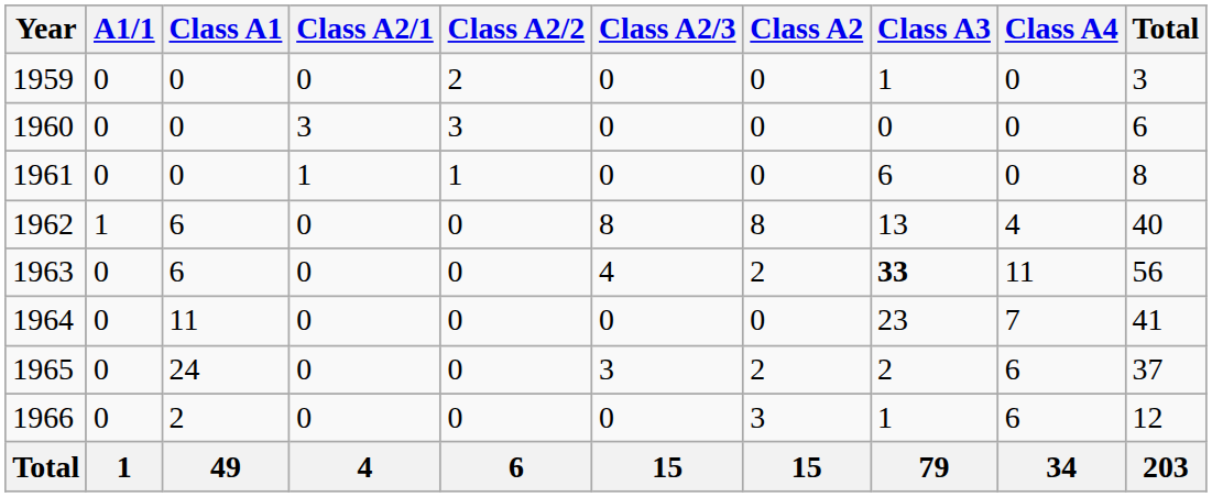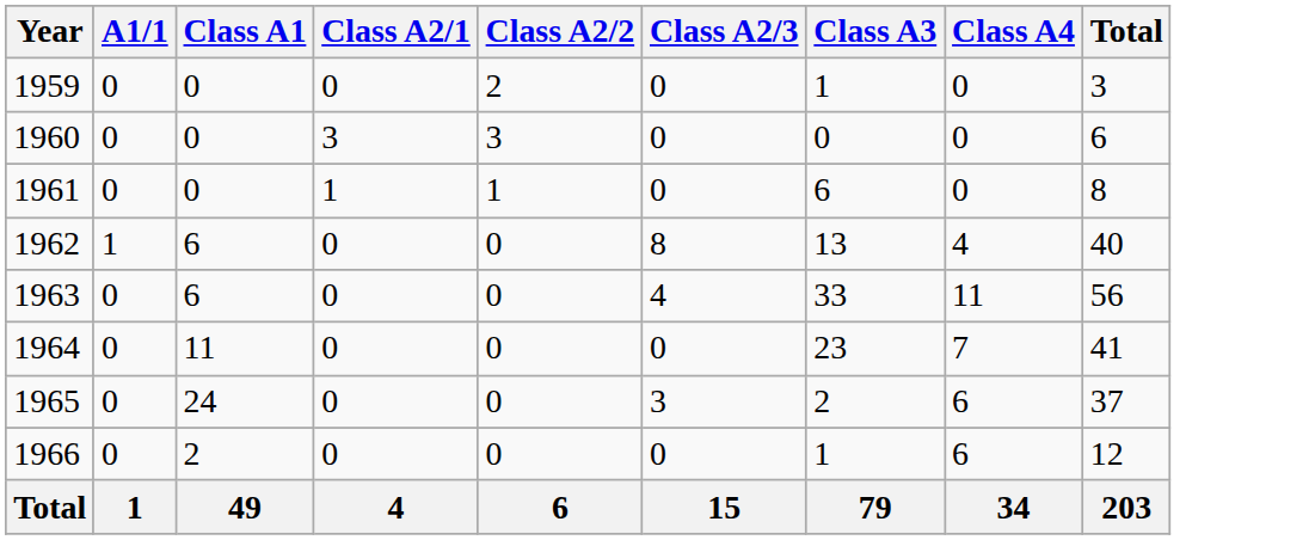 <table class="wikitable sortable">
 <tr>
 <th>Year</th>
 <th><a href='#'>A1/1</a></th>
 <th><a href='#'>Class A1</a></th>
 <th><a href='#'>Class A2/1</a></th>
 <th><a href='#'>Class A2/2</a></th>
 <th><a href='#'>Class A2/3</a></th>
-<th><a href='#'>Class A2</a></th>
 <th><a href='#'>Class A3</a></th>
 <th><a href='#'>Class A4</a></th>
 <th>Total</th>
 </tr>
 <tr>
 <td>1959</td>
 <td>0</td>
 <td>0</td>
 <td>0</td>
 <td>2</td>
-<td>0</td>
 <td>0</td>
 <td>1</td>
 <td>0</td>
 <td>3</td>
 </tr>
 <tr>
 <td>1960</td>
 <td>0</td>
 <td>0</td>
 <td>3</td>
 <td>3</td>
 <td>0</td>
 <td>0</td>
 <td>0</td>
-<td>0</td>
 <td>6</td>
 </tr>
 <tr>
 <td>1961</td>
 <td>0</td>
 <td>0</td>
 <td>1</td>
 <td>1</td>
-<td>0</td>
 <td>0</td>
 <td>6</td>
 <td>0</td>
 <td>8</td>
 </tr>
 <tr>
 <td>1962</td>
 <td>1</td>
 <td>6</td>
 <td>0</td>
 <td>0</td>
 <td>8</td>
-<td>8</td>
 <td>13</td>
 <td>4</td>
 <td>40</td>
 </tr>
 <tr>
 <td>1963</td>
 <td>0</td>
 <td>6</td>
 <td>0</td>
 <td>0</td>
 <td>4</td>
-<td>2</td>
-<td><strong>33</strong></td>
+<td>33</td>
 <td>11</td>
 <td>56</td>
 </tr>
 <tr>
 <td>1964</td>
 <td>0</td>
 <td>11</td>
-<td>0</td>
 <td>0</td>
 <td>0</td>
 <td>0</td>
 <td>23</td>
 <td>7</td>
 <td>41</td>
 </tr>
 <tr>
 <td>1965</td>
 <td>0</td>
 <td>24</td>
 <td>0</td>
 <td>0</td>
 <td>3</td>
 <td>2</td>
-<td>2</td>
 <td>6</td>
 <td>37</td>
 </tr>
 <tr>
 <td>1966</td>
 <td>0</td>
 <td>2</td>
 <td>0</td>
 <td>0</td>
 <td>0</td>
-<td>3</td>
 <td>1</td>
 <td>6</td>
 <td>12</td>
 </tr>
 <tr class="sortbottom">
 <th>Total</th>
 <th>1</th>
 <th>49</th>
 <th>4</th>
 <th>6</th>
 <th>15</th>
-<th>15</th>
 <th>79</th>
 <th>34</th>
 <th>203</th>
 </tr>
 </table>
